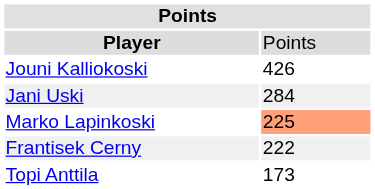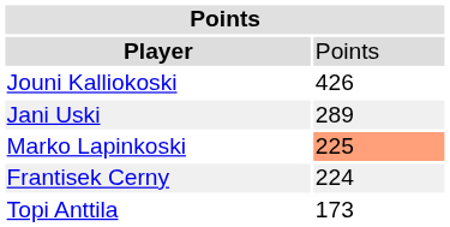 <table width=35%>
 <tr>
 <th colspan=2 bgcolor="#e0e0e0">Points</th>
 </tr>
 <tr bgcolor="#dddddd">
 <th width=70%>Player</th>
 <td align=left!!width=30%>Points</td>
 </tr>
 <tr>
 <td> <a href='#'>Jouni Kalliokoski</a></td>
 <td>426</td>
 </tr>
 <tr bgcolor="#f0f0f0">
 <td> <a href='#'>Jani Uski</a></td>
-<td>284</td>
+<td>289</td>
 </tr>
 <tr>
 <td> <a href='#'>Marko Lapinkoski</a></td>
 <td style="background: lightsalmon;">225</td>
 </tr>
 <tr bgcolor="#f0f0f0">
 <td> <a href='#'>Frantisek Cerny</a></td>
-<td>222</td>
+<td>224</td>
 </tr>
 <tr>
 <td> <a href='#'>Topi Anttila</a></td>
 <td>173</td>
 </tr>
 </table>
